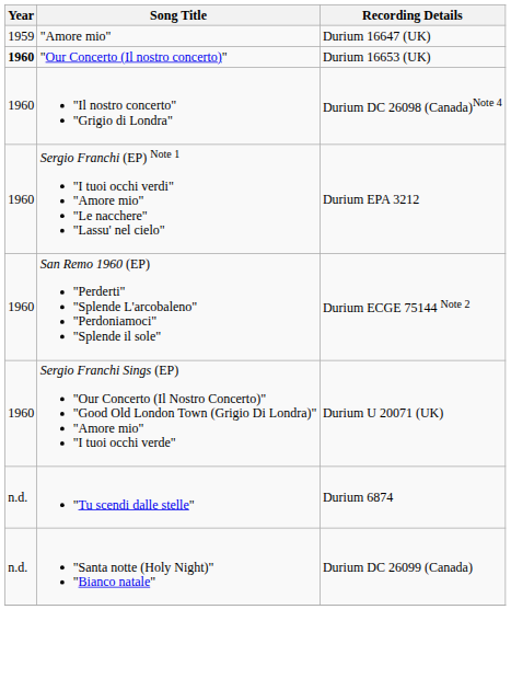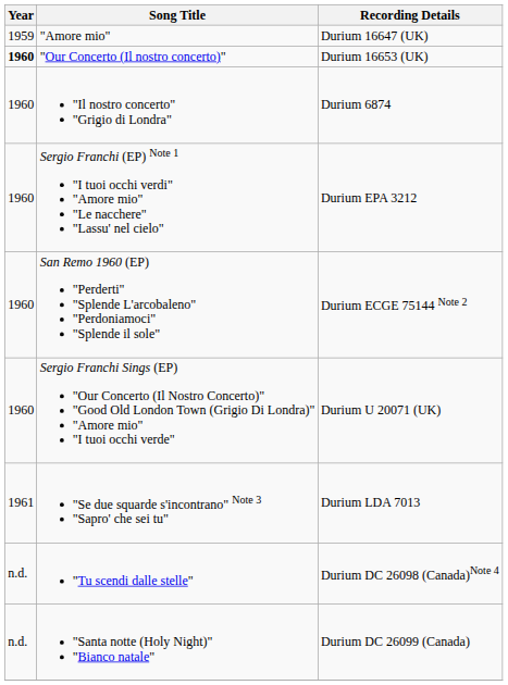 <table class="wikitable">
 <tr>
 <th><strong>Year</strong></th>
 <th><strong>Song Title</strong></th>
 <th><strong>Recording Details</strong></th>
 </tr>
 <tr>
 <td>1959</td>
 <td>"Amore mio"</td>
 <td>Durium 16647 (UK)</td>
 </tr>
 <tr>
 <td><strong>1960</strong></td>
 <td>"<a href='#'>Our Concerto (Il nostro concerto)</a>"</td>
 <td>Durium 16653 (UK)</td>
 </tr>
 <tr>
 <td>1960</td>
 <td><br><ul><li>"Il nostro concerto"</li><li>"Grigio di Londra"</li></ul></td>
-<td>Durium DC 26098 (Canada)<sup>Note 4</sup></td>
+<td>Durium 6874</td>
 </tr>
 <tr>
 <td>1960</td>
 <td align=left><em>Sergio Franchi</em> (EP) <sup>Note 1</sup><br><ul><li>"I tuoi occhi verdi"</li><li>"Amore mio"</li><li>"Le nacchere"</li><li>"Lassu' nel cielo"</li></ul></td>
 <td>Durium EPA 3212</td>
 </tr>
 <tr>
 <td>1960</td>
 <td align=left><em>San Remo 1960</em> (EP)<br><ul><li>"Perderti"</li><li>"Splende L'arcobaleno"</li><li>"Perdoniamoci"</li><li>"Splende il sole"</li></ul></td>
 <td>Durium ECGE 75144  <sup>Note 2</sup></td>
 </tr>
 <tr>
 <td>1960</td>
 <td align=left><em>Sergio Franchi Sings</em> (EP)<br><ul><li>"Our Concerto (Il Nostro Concerto)"</li><li>"Good Old London Town (Grigio Di Londra)"</li><li>"Amore mio"</li><li>"I tuoi occhi verde"</li></ul></td>
 <td>Durium U 20071 (UK)</td>
 </tr>
 <tr>
+<td>1961</td>
+<td><br><ul><li>"Se due squarde s'incontrano" <sup>Note 3</sup></li><li>"Sapro' che sei tu"</li></ul></td>
+<td>Durium LDA 7013</td>
+</tr>
+<tr>
 <td>n.d.</td>
 <td><br><ul><li>"<a href='#'>Tu scendi dalle stelle</a>"</li></ul></td>
-<td>Durium 6874</td>
+<td>Durium DC 26098 (Canada)<sup>Note 4</sup></td>
 </tr>
 <tr>
 <td>n.d.</td>
 <td><br><ul><li>"Santa notte (Holy Night)"</li><li>"<a href='#'>Bianco natale</a>"</li></ul></td>
 <td>Durium DC 26099 (Canada)</td>
 </tr>
 <tr>
 </tr>
 </table>
